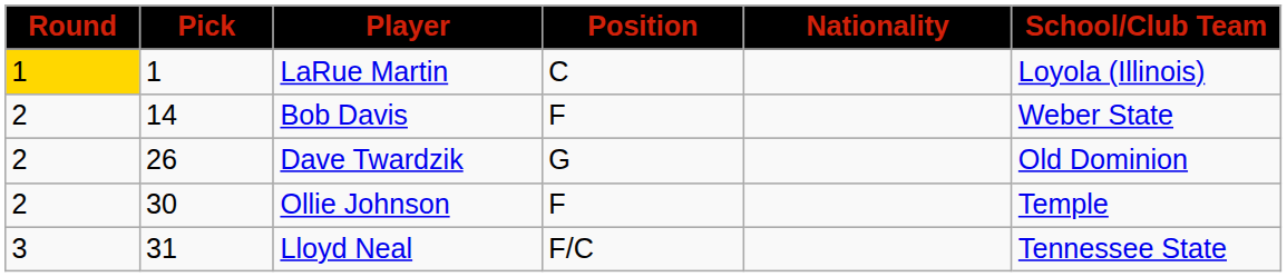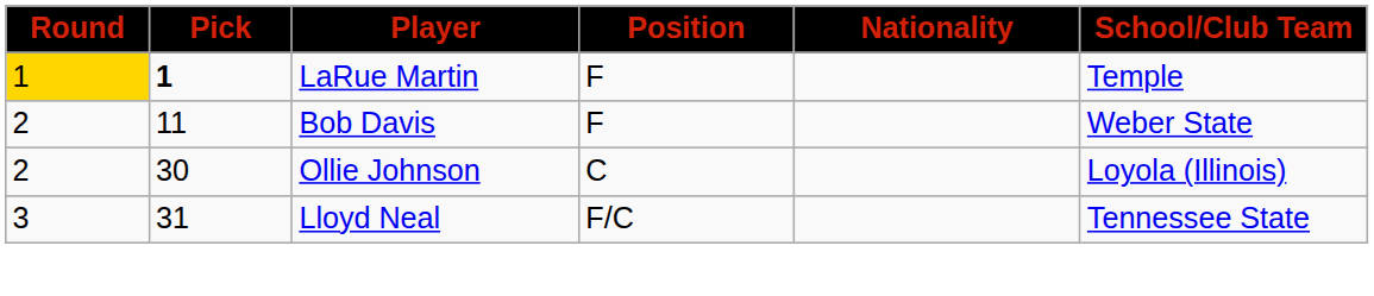 <table class="wikitable sortable sortable">
 <tr>
 <th style="background:#000000; color:#D1210A"  width="10%">Round</th>
 <th style="background:#000000; color:#D1210A"  width="10%">Pick</th>
 <th style="background:#000000; color:#D1210A"  width="20%">Player</th>
 <th style="background:#000000; color:#D1210A"  width="15%">Position</th>
 <th style="background:#000000; color:#D1210A"  width="20%">Nationality</th>
 <th style="background:#000000; color:#D1210A"  width="20%">School/Club Team</th>
 </tr>
 <tr>
 <td style="background: gold;">1</td>
-<td>1</td>
+<td><strong>1</strong></td>
 <td><a href='#'>LaRue Martin</a></td>
-<td>C</td>
+<td>F</td>
 <td></td>
-<td><a href='#'>Loyola (Illinois)</a></td>
+<td><a href='#'>Temple</a></td>
 </tr>
 <tr>
 <td>2</td>
-<td>14</td>
+<td>11</td>
 <td><a href='#'>Bob Davis</a></td>
 <td>F</td>
 <td></td>
 <td><a href='#'>Weber State</a></td>
 </tr>
 <tr>
 <td>2</td>
-<td>26</td>
-<td><a href='#'>Dave Twardzik</a></td>
-<td>G</td>
-<td></td>
-<td><a href='#'>Old Dominion</a></td>
-</tr>
-<tr>
-<td>2</td>
 <td>30</td>
 <td><a href='#'>Ollie Johnson</a></td>
-<td>F</td>
+<td>C</td>
 <td></td>
-<td><a href='#'>Temple</a></td>
+<td><a href='#'>Loyola (Illinois)</a></td>
 </tr>
 <tr>
 <td>3</td>
 <td>31</td>
 <td><a href='#'>Lloyd Neal</a></td>
 <td>F/C</td>
 <td></td>
 <td><a href='#'>Tennessee State</a></td>
 </tr>
 </table>
